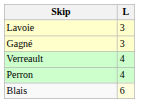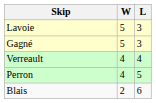 <table class="wikitable">
 <tr>
 <th width=175px>Skip</th>
+<th width=20px>W</th>
 <th width=20px>L</th>
 </tr>
 <tr bgcolor=#ffffcc>
 <td>Lavoie</td>
+<td>5</td>
 <td>3</td>
 </tr>
 <tr bgcolor=#ffffcc>
 <td>Gagné</td>
+<td>5</td>
 <td>3</td>
 </tr>
 <tr bgcolor=#ccffcc>
 <td>Verreault</td>
 <td>4</td>
+<td>4</td>
 </tr>
 <tr bgcolor=#ccffcc>
 <td>Perron</td>
 <td>4</td>
+<td>5</td>
 </tr>
 <tr>
 <td>Blais</td>
-<td style="background: lightyellow;">6</td>
+<td>2</td>
+<td>6</td>
 </tr>
 </table>
